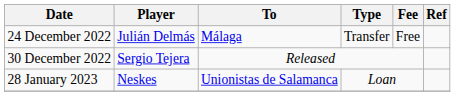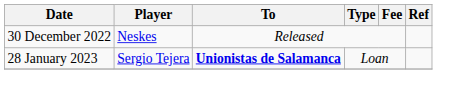 <table class="wikitable">
 <tr>
 <th>Date</th>
 <th>Player</th>
 <th>To</th>
 <th>Type</th>
 <th>Fee</th>
 <th>Ref</th>
 </tr>
 <tr>
-<td>24 December 2022</td>
-<td> <a href='#'>Julián Delmás</a></td>
-<td><a href='#'>Málaga</a></td>
-<td align=center>Transfer</td>
-<td align=center>Free</td>
-<td align=center></td>
-</tr>
-<tr>
 <td>30 December 2022</td>
-<td> <a href='#'>Sergio Tejera</a></td>
+<td> <a href='#'>Neskes</a></td>
 <td colspan=3 align=center><em>Released</em></td>
 <td align=center></td>
 </tr>
 <tr>
 <td>28 January 2023</td>
-<td> <a href='#'>Neskes</a></td>
-<td><a href='#'>Unionistas de Salamanca</a></td>
+<td> <a href='#'>Sergio Tejera</a></td>
+<td><strong><a href='#'>Unionistas de Salamanca</a></strong></td>
 <td colspan=2 align=center><em>Loan</em></td>
 <td align=center></td>
 </tr>
 <tr>
 </tr>
 </table>
